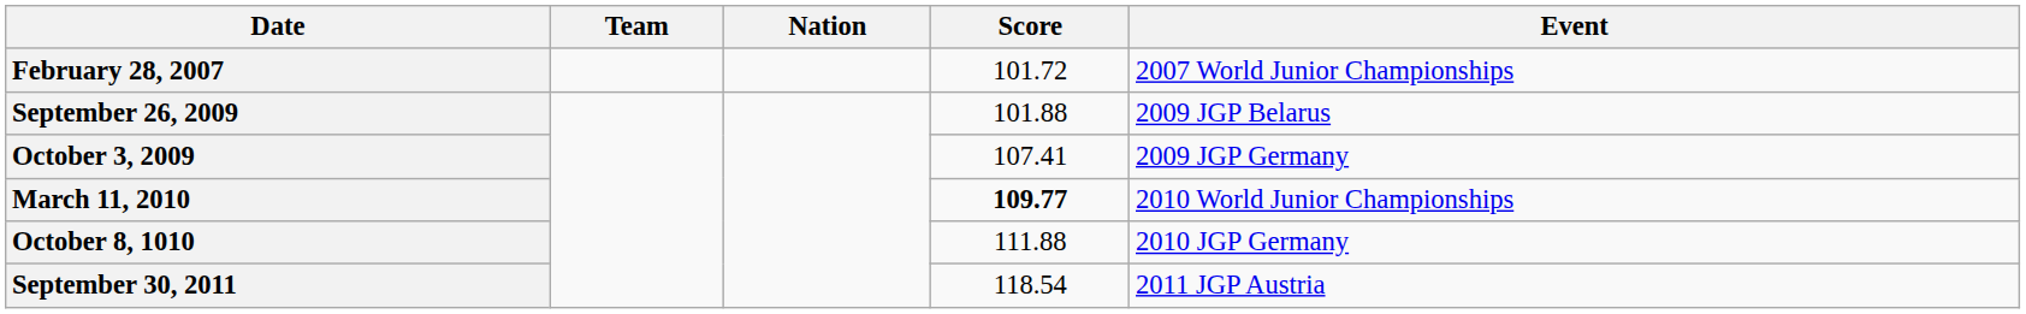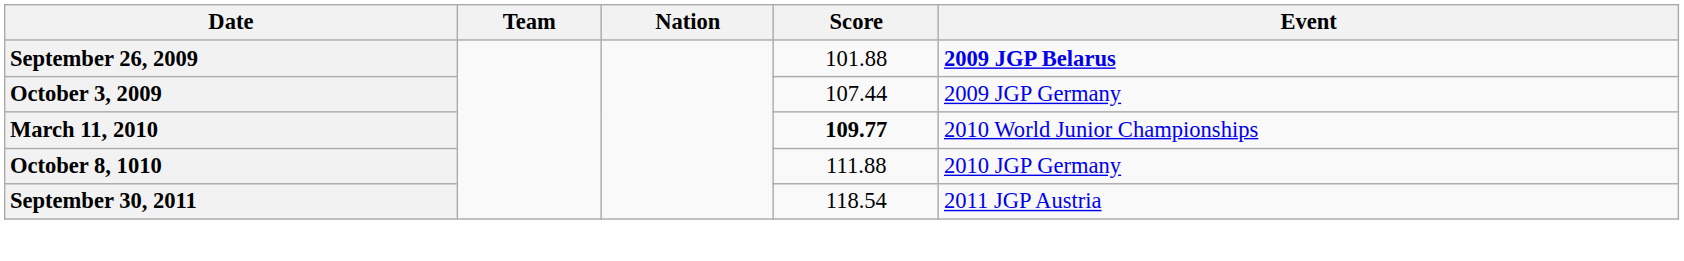 <table class="wikitable unsortable" style="text-align:left; width:75%">
 <tr>
 <th scope="col">Date</th>
 <th scope="col">Team</th>
 <th scope="col">Nation</th>
 <th scope="col">Score</th>
 <th scope="col">Event</th>
 </tr>
 <tr>
-<th scope="row" style="text-align:left">February 28, 2007</th>
-<td></td>
-<td></td>
-<td style="text-align:center">101.72</td>
-<td><a href='#'>2007 World Junior Championships</a></td>
-</tr>
-<tr>
 <th scope="row" style="text-align:left">September 26, 2009</th>
 <td rowspan="5"></td>
 <td rowspan="5"></td>
 <td style="text-align:center">101.88</td>
-<td><a href='#'>2009 JGP Belarus</a></td>
+<td><strong><a href='#'>2009 JGP Belarus</a></strong></td>
 </tr>
 <tr>
 <th scope="row" style="text-align:left">October 3, 2009</th>
-<td style="text-align:center">107.41</td>
+<td style="text-align:center">107.44</td>
 <td><a href='#'>2009 JGP Germany</a></td>
 </tr>
 <tr>
 <th scope="row" style="text-align:left">March 11, 2010</th>
 <td style="text-align:center"><strong>109.77</strong></td>
 <td><a href='#'>2010 World Junior Championships</a></td>
 </tr>
 <tr>
 <th scope="row" style="text-align:left">October 8, 1010</th>
 <td style="text-align:center">111.88</td>
 <td><a href='#'>2010 JGP Germany</a></td>
 </tr>
 <tr>
 <th scope="row" style="text-align:left">September 30, 2011</th>
 <td style="text-align:center">118.54</td>
 <td><a href='#'>2011 JGP Austria</a></td>
 </tr>
 </table>
